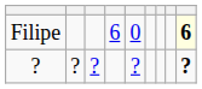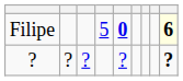 <table class="wikitable" style="text-align:center;">
 <tr>
 <th></th>
 <th></th>
 <th></th>
 <th></th>
 <th></th>
 <th></th>
 <th></th>
 <th></th>
 <th></th>
 </tr>
 <tr>
 <td>Filipe</td>
 <td></td>
 <td></td>
-<td><a href='#'>6</a></td>
-<td><a href='#'>0</a></td>
+<td><a href='#'>5</a></td>
+<td><strong><a href='#'>0</a></strong></td>
 <td></td>
 <td></td>
 <td></td>
 <td style="background: lightyellow;"><strong>6</strong></td>
 </tr>
 <tr>
 <td>?</td>
 <td>?</td>
 <td><a href='#'>?</a></td>
 <td></td>
 <td><a href='#'>?</a></td>
 <td></td>
 <td></td>
 <td></td>
 <td><strong>?</strong></td>
 </tr>
 </table>
